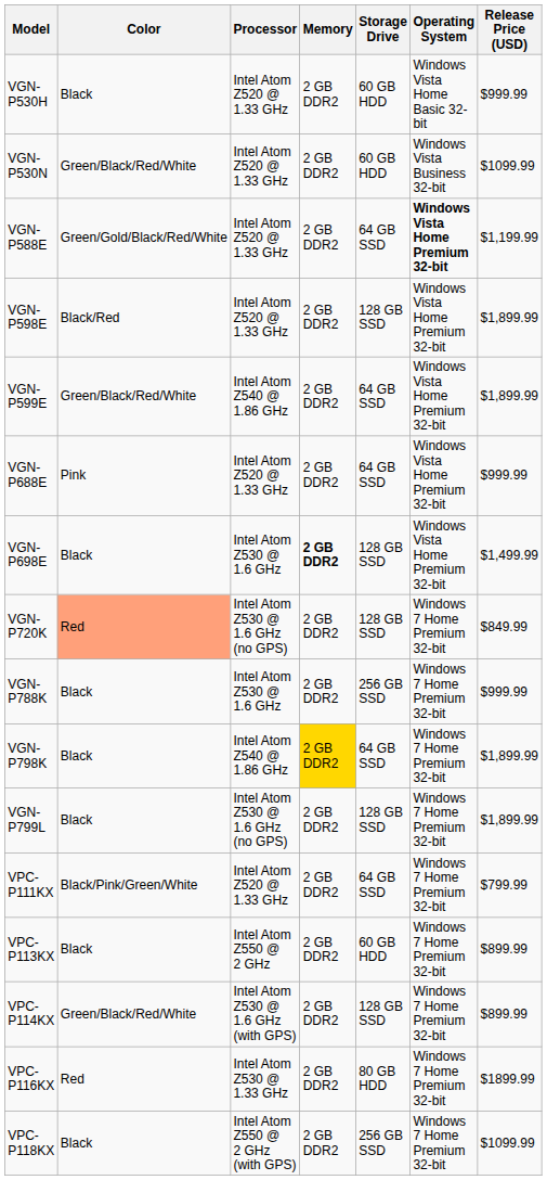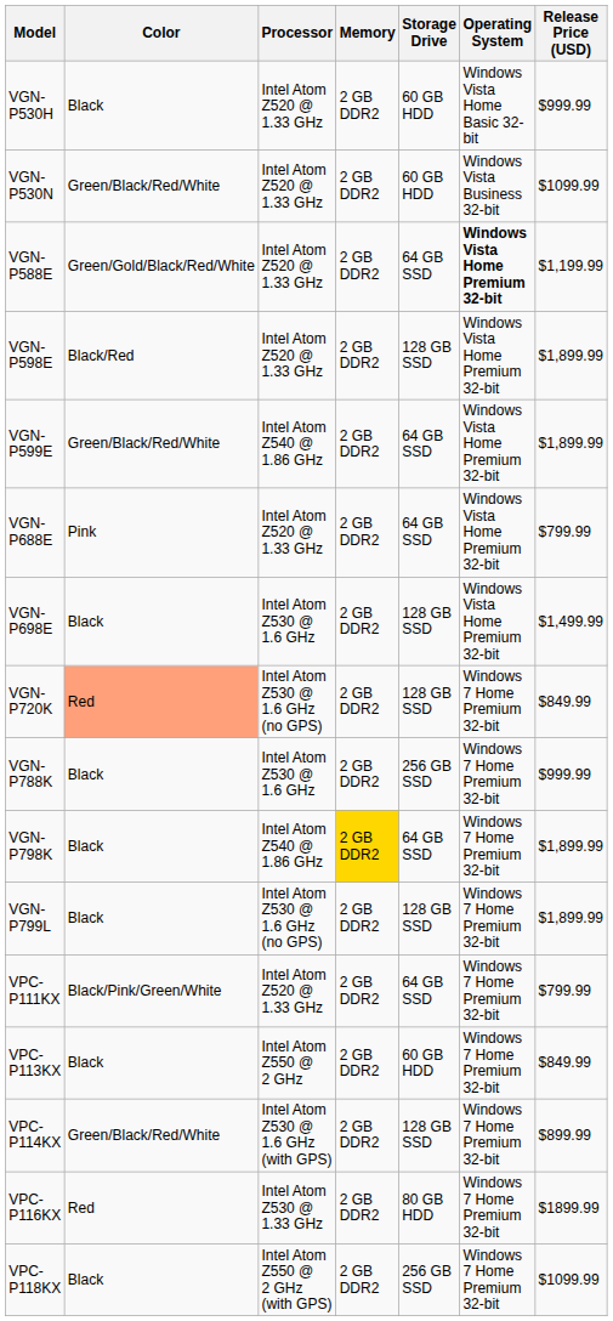 <table class="wikitable">
 <tr>
 <th>Model</th>
 <th>Color</th>
 <th>Processor</th>
 <th>Memory</th>
 <th>Storage Drive</th>
 <th>Operating System</th>
 <th>Release Price (USD)</th>
 </tr>
 <tr>
 <td>VGN-P530H</td>
 <td>Black</td>
 <td>Intel Atom Z520 @ 1.33 GHz</td>
 <td>2 GB DDR2</td>
 <td>60 GB HDD</td>
 <td>Windows Vista Home Basic 32-bit</td>
 <td>$999.99</td>
 </tr>
 <tr>
 <td>VGN-P530N</td>
 <td>Green/Black/Red/White</td>
 <td>Intel Atom Z520 @ 1.33 GHz</td>
 <td>2 GB DDR2</td>
 <td>60 GB HDD</td>
 <td>Windows Vista Business 32-bit</td>
 <td>$1099.99</td>
 </tr>
 <tr>
 <td>VGN-P588E</td>
 <td>Green/Gold/Black/Red/White</td>
 <td>Intel Atom Z520 @ 1.33 GHz</td>
 <td>2 GB DDR2</td>
 <td>64 GB SSD</td>
 <td><strong>Windows Vista Home Premium 32-bit</strong></td>
 <td>$1,199.99</td>
 </tr>
 <tr>
 <td>VGN-P598E</td>
 <td>Black/Red</td>
 <td>Intel Atom Z520 @ 1.33 GHz</td>
 <td>2 GB DDR2</td>
 <td>128 GB SSD</td>
 <td>Windows Vista Home Premium 32-bit</td>
 <td>$1,899.99</td>
 </tr>
 <tr>
 <td>VGN-P599E</td>
 <td>Green/Black/Red/White</td>
 <td>Intel Atom Z540 @ 1.86 GHz</td>
 <td>2 GB DDR2</td>
 <td>64 GB SSD</td>
 <td>Windows Vista Home Premium 32-bit</td>
 <td>$1,899.99</td>
 </tr>
 <tr>
 <td>VGN-P688E</td>
 <td>Pink</td>
 <td>Intel Atom Z520 @ 1.33 GHz</td>
 <td>2 GB DDR2</td>
 <td>64 GB SSD</td>
 <td>Windows Vista Home Premium 32-bit</td>
-<td>$999.99</td>
+<td>$799.99</td>
 </tr>
 <tr>
 <td>VGN-P698E</td>
 <td>Black</td>
 <td>Intel Atom Z530 @ 1.6 GHz</td>
-<td><strong>2 GB DDR2</strong></td>
+<td>2 GB DDR2</td>
 <td>128 GB SSD</td>
 <td>Windows Vista Home Premium 32-bit</td>
 <td>$1,499.99</td>
 </tr>
 <tr>
 <td>VGN-P720K</td>
 <td style="background: lightsalmon;">Red</td>
 <td>Intel Atom Z530 @ 1.6 GHz (no GPS)</td>
 <td>2 GB DDR2</td>
 <td>128 GB SSD</td>
 <td>Windows 7 Home Premium 32-bit</td>
 <td>$849.99</td>
 </tr>
 <tr>
 <td>VGN-P788K</td>
 <td>Black</td>
 <td>Intel Atom Z530 @ 1.6 GHz</td>
 <td>2 GB DDR2</td>
 <td>256 GB SSD</td>
 <td>Windows 7 Home Premium 32-bit</td>
 <td>$999.99</td>
 </tr>
 <tr>
 <td>VGN-P798K</td>
 <td>Black</td>
 <td>Intel Atom Z540 @ 1.86 GHz</td>
 <td style="background: gold;">2 GB DDR2</td>
 <td>64 GB SSD</td>
 <td>Windows 7 Home Premium 32-bit</td>
 <td>$1,899.99</td>
 </tr>
 <tr>
 <td>VGN-P799L</td>
 <td>Black</td>
 <td>Intel Atom Z530 @ 1.6 GHz (no GPS)</td>
 <td>2 GB DDR2</td>
 <td>128 GB SSD</td>
 <td>Windows 7 Home Premium 32-bit</td>
 <td>$1,899.99</td>
 </tr>
 <tr>
 <td>VPC-P111KX</td>
 <td>Black/Pink/Green/White</td>
 <td>Intel Atom Z520 @ 1.33 GHz</td>
 <td>2 GB DDR2</td>
 <td>64 GB SSD</td>
 <td>Windows 7 Home Premium 32-bit</td>
 <td>$799.99</td>
 </tr>
 <tr>
 <td>VPC-P113KX</td>
 <td>Black</td>
 <td>Intel Atom Z550 @ 2 GHz</td>
 <td>2 GB DDR2</td>
 <td>60 GB HDD</td>
 <td>Windows 7 Home Premium 32-bit</td>
-<td>$899.99</td>
+<td>$849.99</td>
 </tr>
 <tr>
 <td>VPC-P114KX</td>
 <td>Green/Black/Red/White</td>
 <td>Intel Atom Z530 @ 1.6 GHz (with GPS)</td>
 <td>2 GB DDR2</td>
 <td>128 GB SSD</td>
 <td>Windows 7 Home Premium 32-bit</td>
 <td>$899.99</td>
 </tr>
 <tr>
 <td>VPC-P116KX</td>
 <td>Red</td>
 <td>Intel Atom Z530 @ 1.33 GHz</td>
 <td>2 GB DDR2</td>
 <td>80 GB HDD</td>
 <td>Windows 7 Home Premium 32-bit</td>
 <td>$1899.99</td>
 </tr>
 <tr>
 <td>VPC-P118KX</td>
 <td>Black</td>
 <td>Intel Atom Z550 @ 2 GHz (with GPS)</td>
 <td>2 GB DDR2</td>
 <td>256 GB SSD</td>
 <td>Windows 7 Home Premium 32-bit</td>
 <td>$1099.99</td>
 </tr>
 </table>
